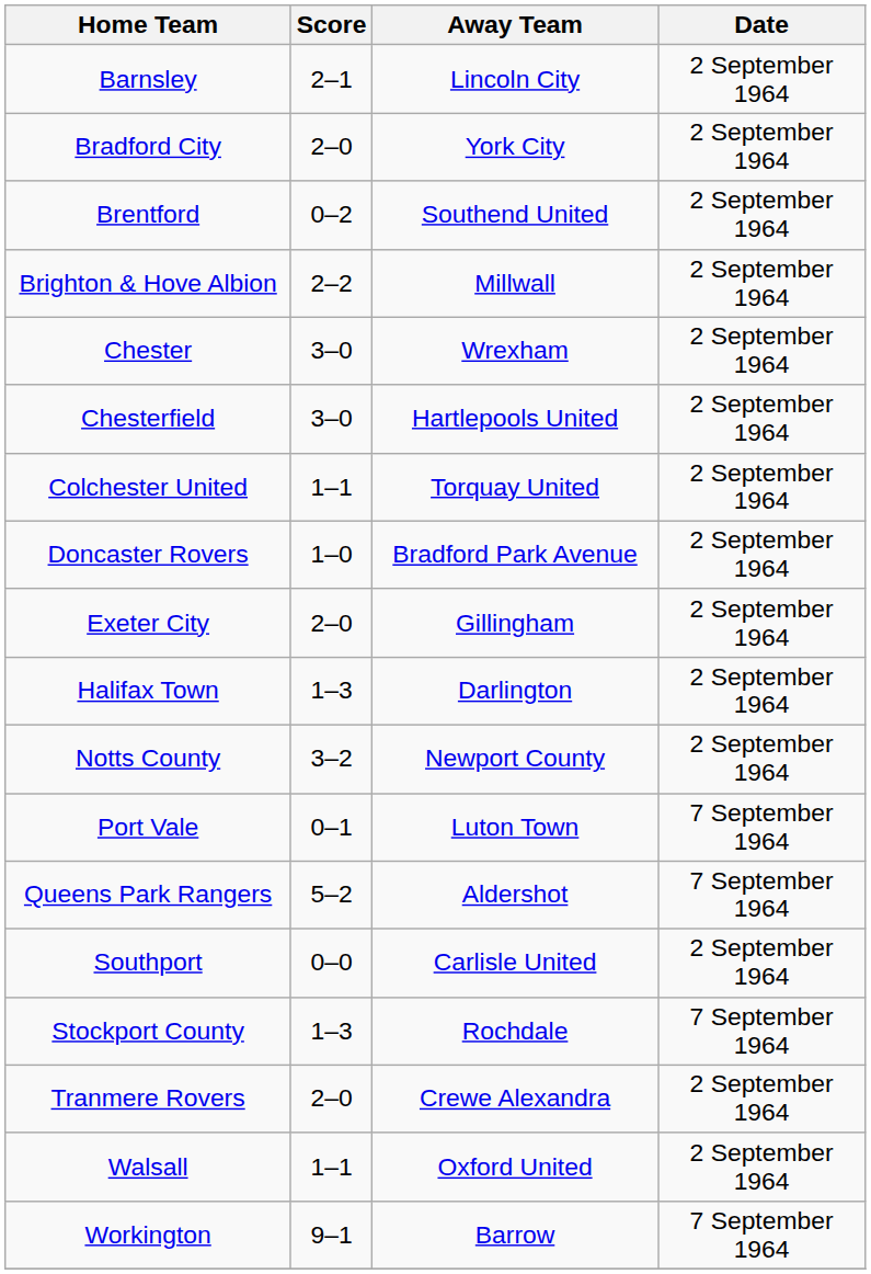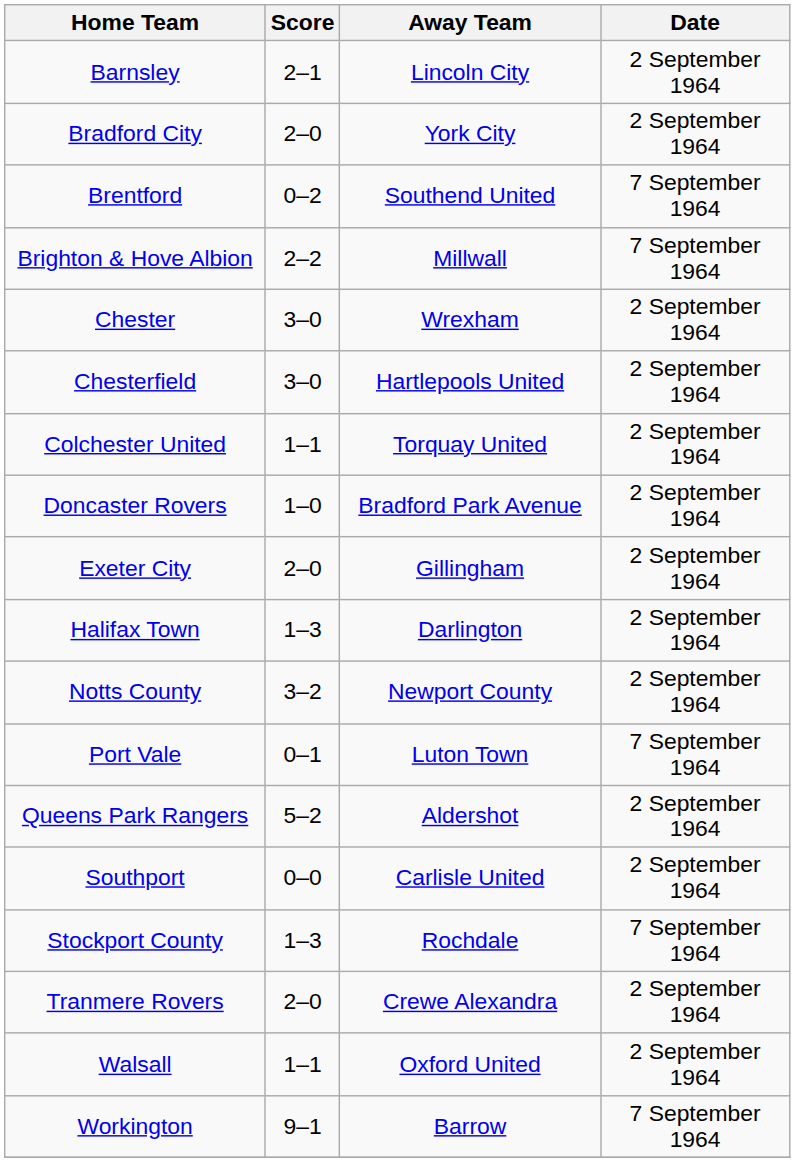 <table class="wikitable" style="text-align:center;">
 <tr>
 <th width=175>Home Team</th>
 <th width=20>Score</th>
 <th width=175>Away Team</th>
 <th width=125>Date</th>
 </tr>
 <tr>
 <td><a href='#'>Barnsley</a></td>
 <td>2–1</td>
 <td><a href='#'>Lincoln City</a></td>
 <td>2 September 1964</td>
 </tr>
 <tr>
 <td><a href='#'>Bradford City</a></td>
 <td>2–0</td>
 <td><a href='#'>York City</a></td>
 <td>2 September 1964</td>
 </tr>
 <tr>
 <td><a href='#'>Brentford</a></td>
 <td>0–2</td>
 <td><a href='#'>Southend United</a></td>
-<td>2 September 1964</td>
+<td>7 September 1964</td>
 </tr>
 <tr>
 <td><a href='#'>Brighton & Hove Albion</a></td>
 <td>2–2</td>
 <td><a href='#'>Millwall</a></td>
-<td>2 September 1964</td>
+<td>7 September 1964</td>
 </tr>
 <tr>
 <td><a href='#'>Chester</a></td>
 <td>3–0</td>
 <td><a href='#'>Wrexham</a></td>
 <td>2 September 1964</td>
 </tr>
 <tr>
 <td><a href='#'>Chesterfield</a></td>
 <td>3–0</td>
 <td><a href='#'>Hartlepools United</a></td>
 <td>2 September 1964</td>
 </tr>
 <tr>
 <td><a href='#'>Colchester United</a></td>
 <td>1–1</td>
 <td><a href='#'>Torquay United</a></td>
 <td>2 September 1964</td>
 </tr>
 <tr>
 <td><a href='#'>Doncaster Rovers</a></td>
 <td>1–0</td>
 <td><a href='#'>Bradford Park Avenue</a></td>
 <td>2 September 1964</td>
 </tr>
 <tr>
 <td><a href='#'>Exeter City</a></td>
 <td>2–0</td>
 <td><a href='#'>Gillingham</a></td>
 <td>2 September 1964</td>
 </tr>
 <tr>
 <td><a href='#'>Halifax Town</a></td>
 <td>1–3</td>
 <td><a href='#'>Darlington</a></td>
 <td>2 September 1964</td>
 </tr>
 <tr>
 <td><a href='#'>Notts County</a></td>
 <td>3–2</td>
 <td><a href='#'>Newport County</a></td>
 <td>2 September 1964</td>
 </tr>
 <tr>
 <td><a href='#'>Port Vale</a></td>
 <td>0–1</td>
 <td><a href='#'>Luton Town</a></td>
 <td>7 September 1964</td>
 </tr>
 <tr>
 <td><a href='#'>Queens Park Rangers</a></td>
 <td>5–2</td>
 <td><a href='#'>Aldershot</a></td>
-<td>7 September 1964</td>
+<td>2 September 1964</td>
 </tr>
 <tr>
 <td><a href='#'>Southport</a></td>
 <td>0–0</td>
 <td><a href='#'>Carlisle United</a></td>
 <td>2 September 1964</td>
 </tr>
 <tr>
 <td><a href='#'>Stockport County</a></td>
 <td>1–3</td>
 <td><a href='#'>Rochdale</a></td>
 <td>7 September 1964</td>
 </tr>
 <tr>
 <td><a href='#'>Tranmere Rovers</a></td>
 <td>2–0</td>
 <td><a href='#'>Crewe Alexandra</a></td>
 <td>2 September 1964</td>
 </tr>
 <tr>
 <td><a href='#'>Walsall</a></td>
 <td>1–1</td>
 <td><a href='#'>Oxford United</a></td>
 <td>2 September 1964</td>
 </tr>
 <tr>
 <td><a href='#'>Workington</a></td>
 <td>9–1</td>
 <td><a href='#'>Barrow</a></td>
 <td>7 September 1964</td>
 </tr>
 <tr>
 </tr>
 </table>
